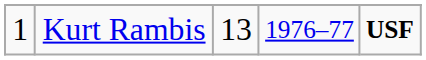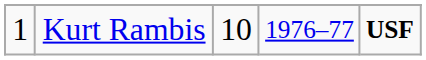 <table class="wikitable">
 <tr>
 </tr>
 <tr>
 <td>1</td>
 <td><a href='#'>Kurt Rambis</a></td>
-<td>13</td>
+<td>10</td>
 <td style="font-size:80%;"><a href='#'>1976–77</a></td>
 <td style="font-size:80%;"><strong>USF</strong></td>
 </tr>
 </table>
